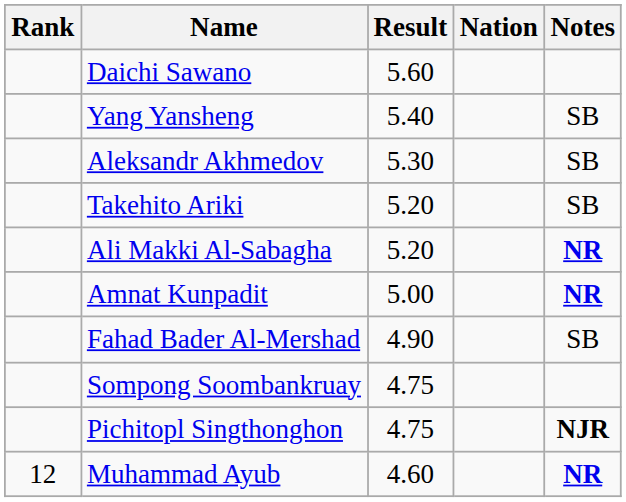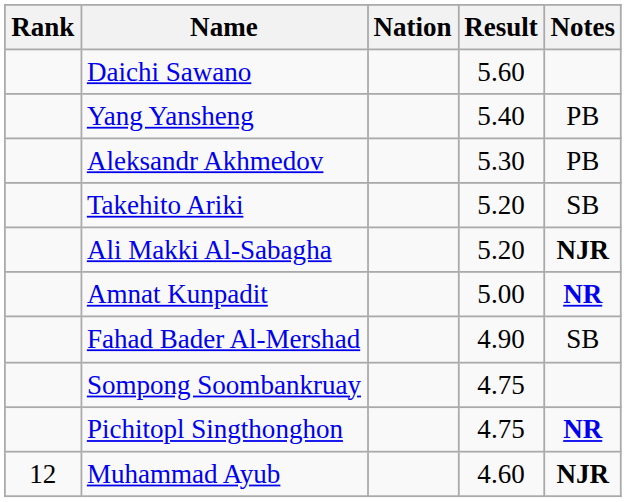 <table class="wikitable sortable" style="text-align:center;font-size:95%">
 <tr>
 <th>Rank</th>
 <th>Name</th>
+<th>Nation</th>
 <th>Result</th>
-<th>Nation</th>
 <th>Notes</th>
 </tr>
 <tr>
 <td></td>
 <td align=left><a href='#'>Daichi Sawano</a></td>
+<td align=left></td>
 <td>5.60</td>
-<td align=left></td>
 <td></td>
 </tr>
 <tr>
 <td></td>
 <td align=left><a href='#'>Yang Yansheng</a></td>
+<td align=left></td>
 <td>5.40</td>
-<td align=left></td>
-<td>SB</td>
+<td>PB</td>
 </tr>
 <tr>
 <td></td>
 <td align=left><a href='#'>Aleksandr Akhmedov</a></td>
+<td align=left></td>
 <td>5.30</td>
-<td align=left></td>
-<td>SB</td>
+<td>PB</td>
 </tr>
 <tr>
 <td></td>
 <td align=left><a href='#'>Takehito Ariki</a></td>
+<td align=left></td>
 <td>5.20</td>
-<td align=left></td>
 <td>SB</td>
 </tr>
 <tr>
 <td></td>
 <td align=left><a href='#'>Ali Makki Al-Sabagha</a></td>
+<td align=left></td>
 <td>5.20</td>
-<td align=left></td>
-<td><strong><a href='#'>NR</a></strong></td>
+<td><strong>NJR</strong></td>
 </tr>
 <tr>
 <td></td>
 <td align=left><a href='#'>Amnat Kunpadit</a></td>
+<td align=left></td>
 <td>5.00</td>
-<td align=left></td>
 <td><strong><a href='#'>NR</a></strong></td>
 </tr>
 <tr>
 <td></td>
 <td align=left><a href='#'>Fahad Bader Al-Mershad</a></td>
+<td align=left></td>
 <td>4.90</td>
-<td align=left></td>
 <td>SB</td>
 </tr>
 <tr>
 <td></td>
 <td align=left><a href='#'>Sompong Soombankruay</a></td>
+<td align=left></td>
 <td>4.75</td>
-<td align=left></td>
 <td></td>
 </tr>
 <tr>
 <td></td>
 <td align=left><a href='#'>Pichitopl Singthonghon</a></td>
+<td align=left></td>
 <td>4.75</td>
-<td align=left></td>
-<td><strong>NJR</strong></td>
+<td><strong><a href='#'>NR</a></strong></td>
 </tr>
 <tr>
 <td>12</td>
 <td align=left><a href='#'>Muhammad Ayub</a></td>
+<td align=left></td>
 <td>4.60</td>
-<td align=left></td>
-<td><strong><a href='#'>NR</a></strong></td>
+<td><strong>NJR</strong></td>
 </tr>
 </table>
